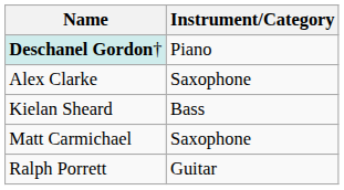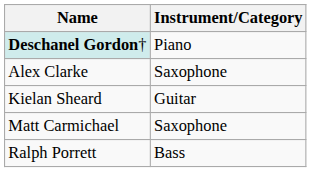 <table class="wikitable sortable" style="font-size: 95%">
 <tr>
 <th>Name</th>
 <th>Instrument/Category</th>
 </tr>
 <tr>
 <td bgcolor="#CFECEC"><strong>Deschanel Gordon</strong>†</td>
 <td>Piano</td>
 </tr>
 <tr>
 <td>Alex Clarke</td>
 <td>Saxophone</td>
 </tr>
 <tr>
 <td>Kielan Sheard</td>
-<td>Bass</td>
+<td>Guitar</td>
 </tr>
 <tr>
 <td>Matt Carmichael</td>
 <td>Saxophone</td>
 </tr>
 <tr>
 <td>Ralph Porrett</td>
-<td>Guitar</td>
+<td>Bass</td>
 </tr>
 </table>
